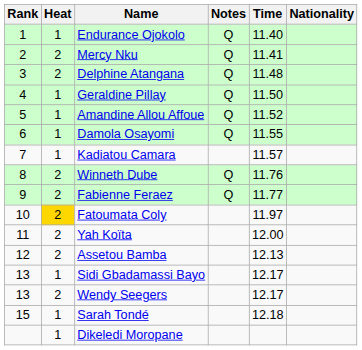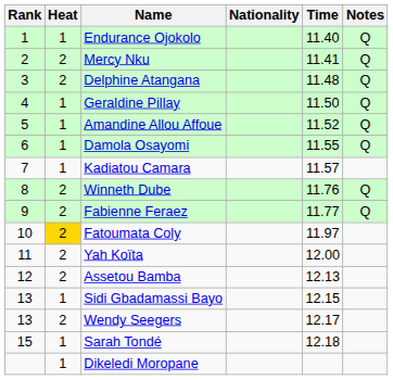 <table class="wikitable sortable" style="text-align:center">
 <tr>
 <th>Rank</th>
 <th>Heat</th>
 <th>Name</th>
+<th>Nationality</th>
+<th>Time</th>
 <th>Notes</th>
-<th>Time</th>
-<th>Nationality</th>
 </tr>
 <tr bgcolor=ccffcc>
 <td>1</td>
 <td>1</td>
 <td align=left><a href='#'>Endurance Ojokolo</a></td>
+<td align=left></td>
+<td>11.40</td>
 <td>Q</td>
-<td>11.40</td>
-<td align=left></td>
 </tr>
 <tr bgcolor=ccffcc>
 <td>2</td>
 <td>2</td>
 <td align=left><a href='#'>Mercy Nku</a></td>
+<td align=left></td>
+<td>11.41</td>
 <td>Q</td>
-<td>11.41</td>
-<td align=left></td>
 </tr>
 <tr bgcolor=ccffcc>
 <td>3</td>
 <td>2</td>
 <td align=left><a href='#'>Delphine Atangana</a></td>
+<td align=left></td>
+<td>11.48</td>
 <td>Q</td>
-<td>11.48</td>
-<td align=left></td>
 </tr>
 <tr bgcolor=ccffcc>
 <td>4</td>
 <td>1</td>
 <td align=left><a href='#'>Geraldine Pillay</a></td>
+<td align=left></td>
+<td>11.50</td>
 <td>Q</td>
-<td>11.50</td>
-<td align=left></td>
 </tr>
 <tr bgcolor=ccffcc>
 <td>5</td>
 <td>1</td>
 <td align=left><a href='#'>Amandine Allou Affoue</a></td>
+<td align=left></td>
+<td>11.52</td>
 <td>Q</td>
-<td>11.52</td>
-<td align=left></td>
 </tr>
 <tr bgcolor=ccffcc>
 <td>6</td>
 <td>1</td>
 <td align=left><a href='#'>Damola Osayomi</a></td>
+<td align=left></td>
+<td>11.55</td>
 <td>Q</td>
-<td>11.55</td>
-<td align=left></td>
 </tr>
 <tr>
 <td>7</td>
 <td>1</td>
 <td align=left><a href='#'>Kadiatou Camara</a></td>
+<td align=left></td>
+<td>11.57</td>
 <td></td>
-<td>11.57</td>
-<td align=left></td>
 </tr>
 <tr bgcolor=ccffcc>
 <td>8</td>
 <td>2</td>
 <td align=left><a href='#'>Winneth Dube</a></td>
+<td align=left></td>
+<td>11.76</td>
 <td>Q</td>
-<td>11.76</td>
-<td align=left></td>
 </tr>
 <tr bgcolor=ccffcc>
 <td>9</td>
 <td>2</td>
 <td align=left><a href='#'>Fabienne Feraez</a></td>
+<td align=left></td>
+<td>11.77</td>
 <td>Q</td>
-<td>11.77</td>
-<td align=left></td>
 </tr>
 <tr>
 <td>10</td>
 <td style="background: gold;">2</td>
 <td align=left><a href='#'>Fatoumata Coly</a></td>
+<td align=left></td>
+<td>11.97</td>
 <td></td>
-<td>11.97</td>
-<td align=left></td>
 </tr>
 <tr>
 <td>11</td>
 <td>2</td>
 <td align=left><a href='#'>Yah Koïta</a></td>
+<td align=left></td>
+<td>12.00</td>
 <td></td>
-<td>12.00</td>
-<td align=left></td>
 </tr>
 <tr>
 <td>12</td>
 <td>2</td>
 <td align=left><a href='#'>Assetou Bamba</a></td>
+<td align=left></td>
+<td>12.13</td>
 <td></td>
-<td>12.13</td>
-<td align=left></td>
 </tr>
 <tr>
 <td>13</td>
 <td>1</td>
 <td align=left><a href='#'>Sidi Gbadamassi Bayo</a></td>
+<td align=left></td>
+<td>12.15</td>
 <td></td>
-<td>12.17</td>
-<td align=left></td>
 </tr>
 <tr>
 <td>13</td>
 <td>2</td>
 <td align=left><a href='#'>Wendy Seegers</a></td>
+<td align=left></td>
+<td>12.17</td>
 <td></td>
-<td>12.17</td>
-<td align=left></td>
 </tr>
 <tr>
 <td>15</td>
 <td>1</td>
 <td align=left><a href='#'>Sarah Tondé</a></td>
+<td align=left></td>
+<td>12.18</td>
 <td></td>
-<td>12.18</td>
-<td align=left></td>
 </tr>
 <tr>
 <td></td>
 <td>1</td>
 <td align=left><a href='#'>Dikeledi Moropane</a></td>
+<td align=left></td>
 <td></td>
 <td></td>
-<td align=left></td>
 </tr>
 </table>
